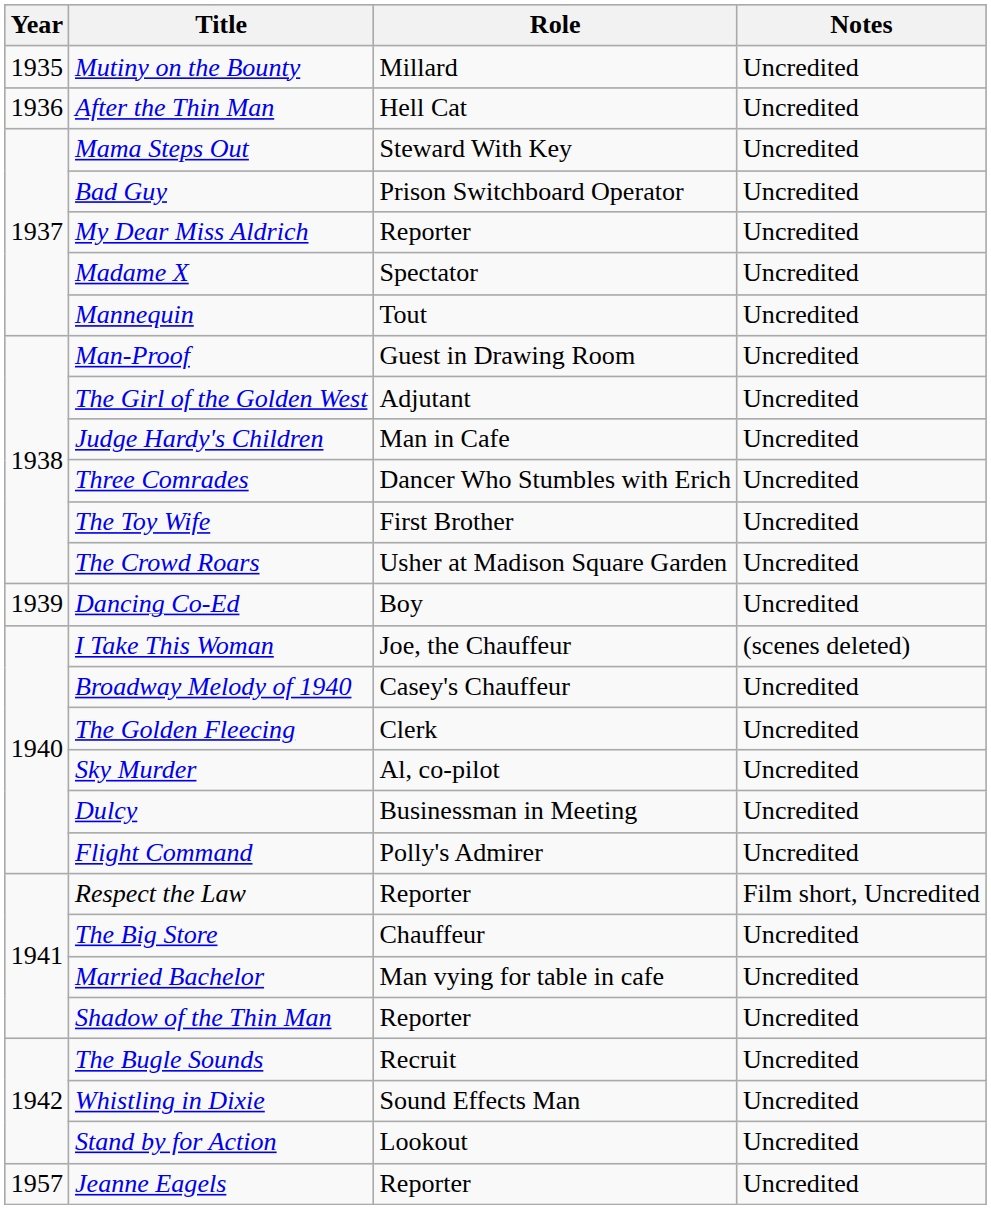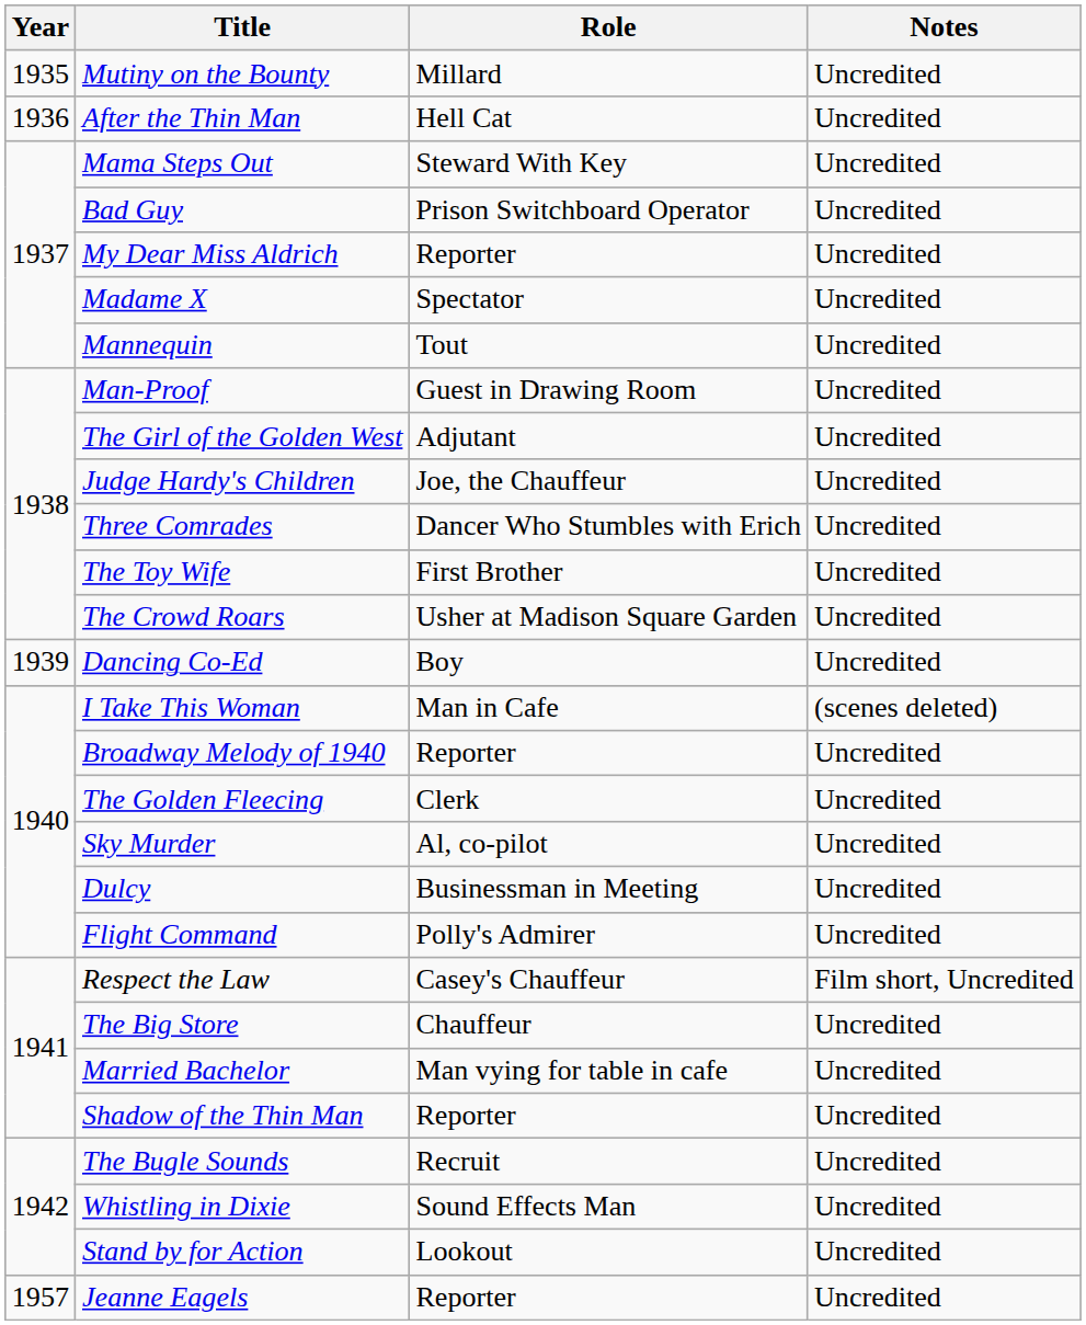 <table class="wikitable">
 <tr>
 <th>Year</th>
 <th>Title</th>
 <th>Role</th>
 <th>Notes</th>
 </tr>
 <tr>
 <td>1935</td>
 <td><em><a href='#'>Mutiny on the Bounty</a></em></td>
 <td>Millard</td>
 <td>Uncredited</td>
 </tr>
 <tr>
 <td>1936</td>
 <td><em><a href='#'>After the Thin Man</a></em></td>
 <td>Hell Cat</td>
 <td>Uncredited</td>
 </tr>
 <tr>
 <td rowspan="5">1937</td>
 <td><em><a href='#'>Mama Steps Out</a></em></td>
 <td>Steward With Key</td>
 <td>Uncredited</td>
 </tr>
 <tr>
 <td><em><a href='#'>Bad Guy</a></em></td>
 <td>Prison Switchboard Operator</td>
 <td>Uncredited</td>
 </tr>
 <tr>
 <td><em><a href='#'>My Dear Miss Aldrich</a></em></td>
 <td>Reporter</td>
 <td>Uncredited</td>
 </tr>
 <tr>
 <td><em><a href='#'>Madame X</a></em></td>
 <td>Spectator</td>
 <td>Uncredited</td>
 </tr>
 <tr>
 <td><em><a href='#'>Mannequin</a></em></td>
 <td>Tout</td>
 <td>Uncredited</td>
 </tr>
 <tr>
 <td rowspan="6">1938</td>
 <td><em><a href='#'>Man-Proof</a></em></td>
 <td>Guest in Drawing Room</td>
 <td>Uncredited</td>
 </tr>
 <tr>
 <td><em><a href='#'>The Girl of the Golden West</a></em></td>
 <td>Adjutant</td>
 <td>Uncredited</td>
 </tr>
 <tr>
 <td><em><a href='#'>Judge Hardy's Children</a></em></td>
-<td>Man in Cafe</td>
+<td>Joe, the Chauffeur</td>
 <td>Uncredited</td>
 </tr>
 <tr>
 <td><em><a href='#'>Three Comrades</a></em></td>
 <td>Dancer Who Stumbles with Erich</td>
 <td>Uncredited</td>
 </tr>
 <tr>
 <td><em><a href='#'>The Toy Wife</a></em></td>
 <td>First Brother</td>
 <td>Uncredited</td>
 </tr>
 <tr>
 <td><em><a href='#'>The Crowd Roars</a></em></td>
 <td>Usher at Madison Square Garden</td>
 <td>Uncredited</td>
 </tr>
 <tr>
 <td>1939</td>
 <td><em><a href='#'>Dancing Co-Ed</a></em></td>
 <td>Boy</td>
 <td>Uncredited</td>
 </tr>
 <tr>
 <td rowspan="6">1940</td>
 <td><em><a href='#'>I Take This Woman</a></em></td>
-<td>Joe, the Chauffeur</td>
+<td>Man in Cafe</td>
 <td>(scenes deleted)</td>
 </tr>
 <tr>
 <td><em><a href='#'>Broadway Melody of 1940</a></em></td>
-<td>Casey's Chauffeur</td>
+<td>Reporter</td>
 <td>Uncredited</td>
 </tr>
 <tr>
 <td><em><a href='#'>The Golden Fleecing</a></em></td>
 <td>Clerk</td>
 <td>Uncredited</td>
 </tr>
 <tr>
 <td><em><a href='#'>Sky Murder</a></em></td>
 <td>Al, co-pilot</td>
 <td>Uncredited</td>
 </tr>
 <tr>
 <td><em><a href='#'>Dulcy</a></em></td>
 <td>Businessman in Meeting</td>
 <td>Uncredited</td>
 </tr>
 <tr>
 <td><em><a href='#'>Flight Command</a></em></td>
 <td>Polly's Admirer</td>
 <td>Uncredited</td>
 </tr>
 <tr>
 <td rowspan="4">1941</td>
 <td><em>Respect the Law</em></td>
-<td>Reporter</td>
+<td>Casey's Chauffeur</td>
 <td>Film short, Uncredited</td>
 </tr>
 <tr>
 <td><em><a href='#'>The Big Store</a></em></td>
 <td>Chauffeur</td>
 <td>Uncredited</td>
 </tr>
 <tr>
 <td><em><a href='#'>Married Bachelor</a></em></td>
 <td>Man vying for table in cafe</td>
 <td>Uncredited</td>
 </tr>
 <tr>
 <td><em><a href='#'>Shadow of the Thin Man</a></em></td>
 <td>Reporter</td>
 <td>Uncredited</td>
 </tr>
 <tr>
 <td rowspan="3">1942</td>
 <td><em><a href='#'>The Bugle Sounds</a></em></td>
 <td>Recruit</td>
 <td>Uncredited</td>
 </tr>
 <tr>
 <td><em><a href='#'>Whistling in Dixie</a></em></td>
 <td>Sound Effects Man</td>
 <td>Uncredited</td>
 </tr>
 <tr>
 <td><em><a href='#'>Stand by for Action</a></em></td>
 <td>Lookout</td>
 <td>Uncredited</td>
 </tr>
 <tr>
 <td>1957</td>
 <td><em><a href='#'>Jeanne Eagels</a></em></td>
 <td>Reporter</td>
 <td>Uncredited</td>
 </tr>
 </table>
